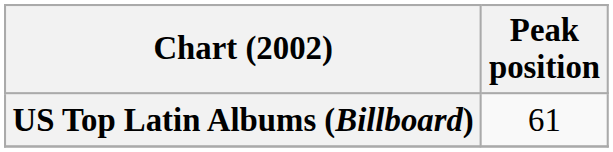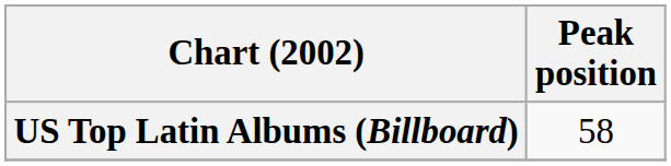 <table class="wikitable sortable plainrowheaders">
 <tr>
 <th style="text-align:center;">Chart (2002)</th>
 <th style="text-align:center;">Peak<br>position</th>
 </tr>
 <tr>
 <th scope="row" align="left">US Top Latin Albums (<em>Billboard</em>)</th>
-<td style="text-align:center;">61</td>
+<td style="text-align:center;">58</td>
 </tr>
 <tr>
 </tr>
 </table>
